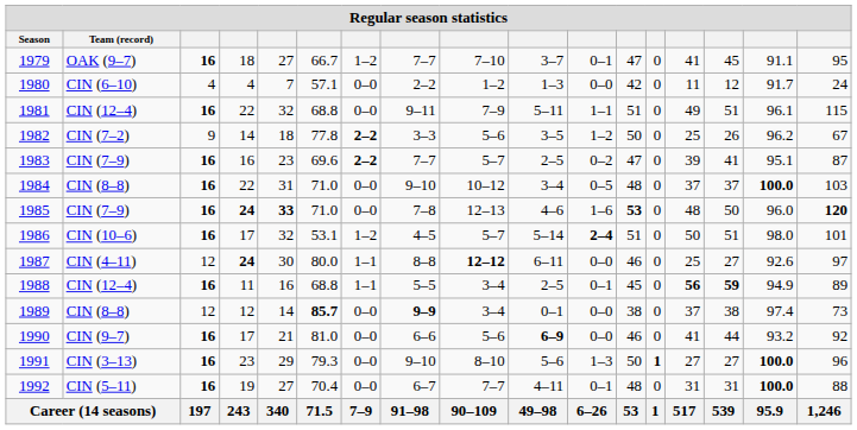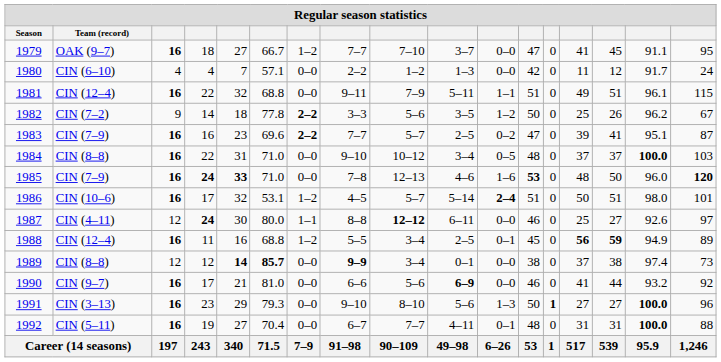 <table class="wikitable collapsible collapsed" style="margin: auto; text-align:right; font-size:90%; width:800px;">
 <tr>
 <th style="background-color:#dcdcdc;" colspan="17">Regular season statistics</th>
 </tr>
 <tr style="font-size:x-small;">
 <th>Season</th>
 <th>Team (record)</th>
 <th></th>
 <th></th>
 <th></th>
 <th></th>
 <th></th>
 <th></th>
 <th></th>
 <th></th>
 <th></th>
 <th></th>
 <th></th>
 <th></th>
 <th></th>
 <th></th>
 <th></th>
 </tr>
 <tr>
 <td style="text-align:center;"><a href='#'>1979</a></td>
 <td style="text-align:left;" nowrap="nowrap"><a href='#'>OAK</a> (<a href='#'>9–7</a>)</td>
 <td><strong>16</strong></td>
 <td>18</td>
 <td>27</td>
 <td>66.7</td>
 <td>1–2</td>
 <td>7–7</td>
 <td>7–10</td>
 <td>3–7</td>
-<td>0–1</td>
+<td>0–0</td>
 <td>47</td>
 <td>0</td>
 <td>41</td>
 <td>45</td>
 <td>91.1</td>
 <td>95</td>
 </tr>
 <tr>
 <td style="text-align:center;"><a href='#'>1980</a></td>
 <td style="text-align:left;" nowrap="nowrap"><a href='#'>CIN</a> (<a href='#'>6–10</a>)</td>
 <td>4</td>
 <td>4</td>
 <td>7</td>
 <td>57.1</td>
 <td>0–0</td>
 <td>2–2</td>
 <td>1–2</td>
 <td>1–3</td>
 <td>0–0</td>
 <td>42</td>
 <td>0</td>
 <td>11</td>
 <td>12</td>
 <td>91.7</td>
 <td>24</td>
 </tr>
 <tr>
 <td style="text-align:center;"><a href='#'>1981</a></td>
 <td style="text-align:left;" nowrap="nowrap"><a href='#'>CIN</a> (<a href='#'>12–4</a>)</td>
 <td><strong>16</strong></td>
 <td>22</td>
 <td>32</td>
 <td>68.8</td>
 <td>0–0</td>
 <td>9–11</td>
 <td>7–9</td>
 <td>5–11</td>
 <td>1–1</td>
 <td>51</td>
 <td>0</td>
 <td>49</td>
 <td>51</td>
 <td>96.1</td>
 <td>115</td>
 </tr>
 <tr>
 <td style="text-align:center;"><a href='#'>1982</a></td>
 <td style="text-align:left;" nowrap="nowrap"><a href='#'>CIN</a> (<a href='#'>7–2</a>)</td>
 <td>9</td>
 <td>14</td>
 <td>18</td>
 <td>77.8</td>
 <td><strong>2–2</strong></td>
 <td>3–3</td>
 <td>5–6</td>
 <td>3–5</td>
 <td>1–2</td>
 <td>50</td>
 <td>0</td>
 <td>25</td>
 <td>26</td>
 <td>96.2</td>
 <td>67</td>
 </tr>
 <tr>
 <td style="text-align:center;"><a href='#'>1983</a></td>
 <td style="text-align:left;" nowrap="nowrap"><a href='#'>CIN</a> (<a href='#'>7–9</a>)</td>
 <td><strong>16</strong></td>
 <td>16</td>
 <td>23</td>
 <td>69.6</td>
 <td><strong>2–2</strong></td>
 <td>7–7</td>
 <td>5–7</td>
 <td>2–5</td>
 <td>0–2</td>
 <td>47</td>
 <td>0</td>
 <td>39</td>
 <td>41</td>
 <td>95.1</td>
 <td>87</td>
 </tr>
 <tr>
 <td style="text-align:center;"><a href='#'>1984</a></td>
 <td style="text-align:left;" nowrap="nowrap"><a href='#'>CIN</a> (<a href='#'>8–8</a>)</td>
 <td><strong>16</strong></td>
 <td>22</td>
 <td>31</td>
 <td>71.0</td>
 <td>0–0</td>
 <td>9–10</td>
 <td>10–12</td>
 <td>3–4</td>
 <td>0–5</td>
 <td>48</td>
 <td>0</td>
 <td>37</td>
 <td>37</td>
 <td><strong>100.0</strong></td>
 <td>103</td>
 </tr>
 <tr>
 <td style="text-align:center;"><a href='#'>1985</a></td>
 <td style="text-align:left;" nowrap="nowrap"><a href='#'>CIN</a> (<a href='#'>7–9</a>)</td>
 <td><strong>16</strong></td>
 <td><strong>24</strong></td>
 <td><strong>33</strong></td>
 <td>71.0</td>
 <td>0–0</td>
 <td>7–8</td>
 <td>12–13</td>
 <td>4–6</td>
 <td>1–6</td>
 <td><strong>53</strong></td>
 <td>0</td>
 <td>48</td>
 <td>50</td>
 <td>96.0</td>
 <td><strong>120</strong></td>
 </tr>
 <tr>
 <td style="text-align:center;"><a href='#'>1986</a></td>
 <td style="text-align:left;" nowrap="nowrap"><a href='#'>CIN</a> (<a href='#'>10–6</a>)</td>
 <td><strong>16</strong></td>
 <td>17</td>
 <td>32</td>
 <td>53.1</td>
 <td>1–2</td>
 <td>4–5</td>
 <td>5–7</td>
 <td>5–14</td>
 <td><strong>2–4</strong></td>
 <td>51</td>
 <td>0</td>
 <td>50</td>
 <td>51</td>
 <td>98.0</td>
 <td>101</td>
 </tr>
 <tr>
 <td style="text-align:center;"><a href='#'>1987</a></td>
 <td style="text-align:left;" nowrap="nowrap"><a href='#'>CIN</a> (<a href='#'>4–11</a>)</td>
 <td>12</td>
 <td><strong>24</strong></td>
 <td>30</td>
 <td>80.0</td>
 <td>1–1</td>
 <td>8–8</td>
 <td><strong>12–12</strong></td>
 <td>6–11</td>
 <td>0–0</td>
 <td>46</td>
 <td>0</td>
 <td>25</td>
 <td>27</td>
 <td>92.6</td>
 <td>97</td>
 </tr>
 <tr>
 <td style="text-align:center;"><a href='#'>1988</a></td>
 <td style="text-align:left;" nowrap="nowrap"><a href='#'>CIN</a> (<a href='#'>12–4</a>)</td>
 <td><strong>16</strong></td>
 <td>11</td>
 <td>16</td>
 <td>68.8</td>
-<td>1–1</td>
+<td>1–2</td>
 <td>5–5</td>
 <td>3–4</td>
 <td>2–5</td>
 <td>0–1</td>
 <td>45</td>
 <td>0</td>
 <td><strong>56</strong></td>
 <td><strong>59</strong></td>
 <td>94.9</td>
 <td>89</td>
 </tr>
 <tr>
 <td style="text-align:center;"><a href='#'>1989</a></td>
 <td style="text-align:left;" nowrap="nowrap"><a href='#'>CIN</a> (<a href='#'>8–8</a>)</td>
 <td>12</td>
 <td>12</td>
-<td>14</td>
+<td><strong>14</strong></td>
 <td><strong>85.7</strong></td>
 <td>0–0</td>
 <td><strong>9–9</strong></td>
 <td>3–4</td>
 <td>0–1</td>
 <td>0–0</td>
 <td>38</td>
 <td>0</td>
 <td>37</td>
 <td>38</td>
 <td>97.4</td>
 <td>73</td>
 </tr>
 <tr>
 <td style="text-align:center;"><a href='#'>1990</a></td>
 <td style="text-align:left;" nowrap="nowrap"><a href='#'>CIN</a> (<a href='#'>9–7</a>)</td>
 <td><strong>16</strong></td>
 <td>17</td>
 <td>21</td>
 <td>81.0</td>
 <td>0–0</td>
 <td>6–6</td>
 <td>5–6</td>
 <td><strong>6–9</strong></td>
 <td>0–0</td>
 <td>46</td>
 <td>0</td>
 <td>41</td>
 <td>44</td>
 <td>93.2</td>
 <td>92</td>
 </tr>
 <tr>
 <td style="text-align:center;"><a href='#'>1991</a></td>
 <td style="text-align:left;" nowrap="nowrap"><a href='#'>CIN</a> (<a href='#'>3–13</a>)</td>
 <td><strong>16</strong></td>
 <td>23</td>
 <td>29</td>
 <td>79.3</td>
 <td>0–0</td>
 <td>9–10</td>
 <td>8–10</td>
 <td>5–6</td>
 <td>1–3</td>
 <td>50</td>
 <td><strong>1</strong></td>
 <td>27</td>
 <td>27</td>
 <td><strong>100.0</strong></td>
 <td>96</td>
 </tr>
 <tr>
 <td style="text-align:center;"><a href='#'>1992</a></td>
 <td style="text-align:left;" nowrap="nowrap"><a href='#'>CIN</a> (<a href='#'>5–11</a>)</td>
 <td><strong>16</strong></td>
 <td>19</td>
 <td>27</td>
 <td>70.4</td>
 <td>0–0</td>
 <td>6–7</td>
 <td>7–7</td>
 <td>4–11</td>
 <td>0–1</td>
 <td>48</td>
 <td>0</td>
 <td>31</td>
 <td>31</td>
 <td><strong>100.0</strong></td>
 <td>88</td>
 </tr>
 <tr>
 <th colspan="2">Career (14 seasons)</th>
 <th>197</th>
 <th>243</th>
 <th>340</th>
 <th>71.5</th>
 <th>7–9</th>
 <th>91–98</th>
 <th>90–109</th>
 <th>49–98</th>
 <th>6–26</th>
 <th>53</th>
 <th>1</th>
 <th>517</th>
 <th>539</th>
 <th>95.9</th>
 <th>1,246</th>
 </tr>
 </table>
